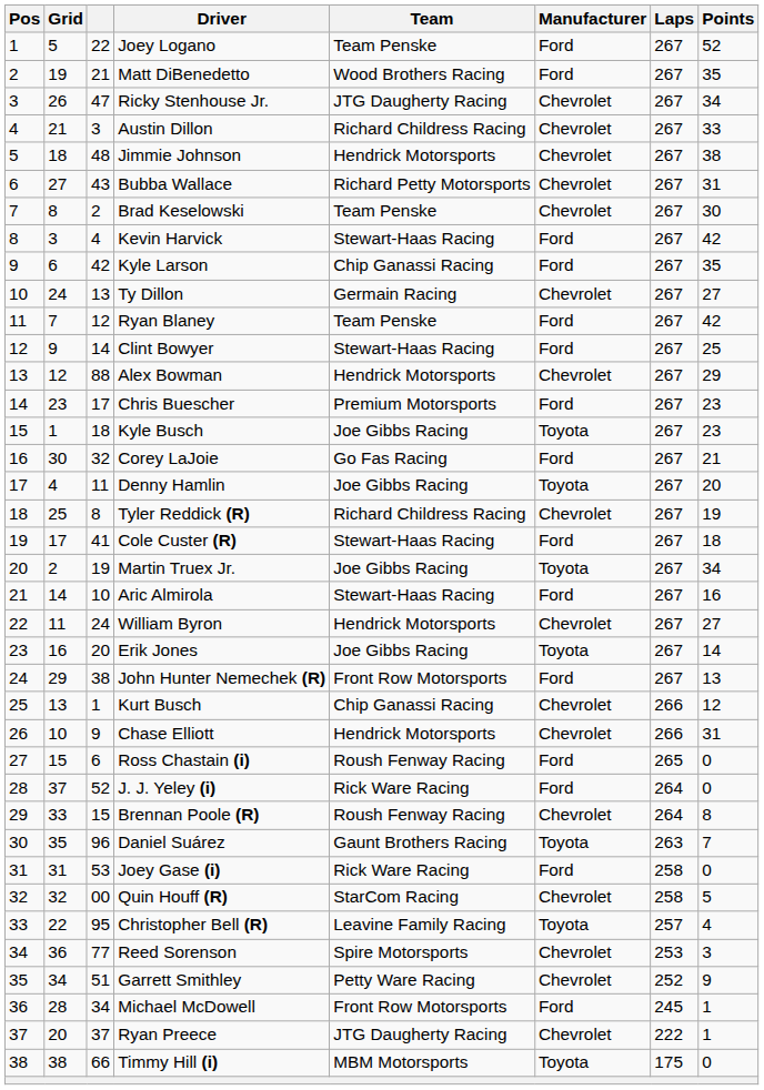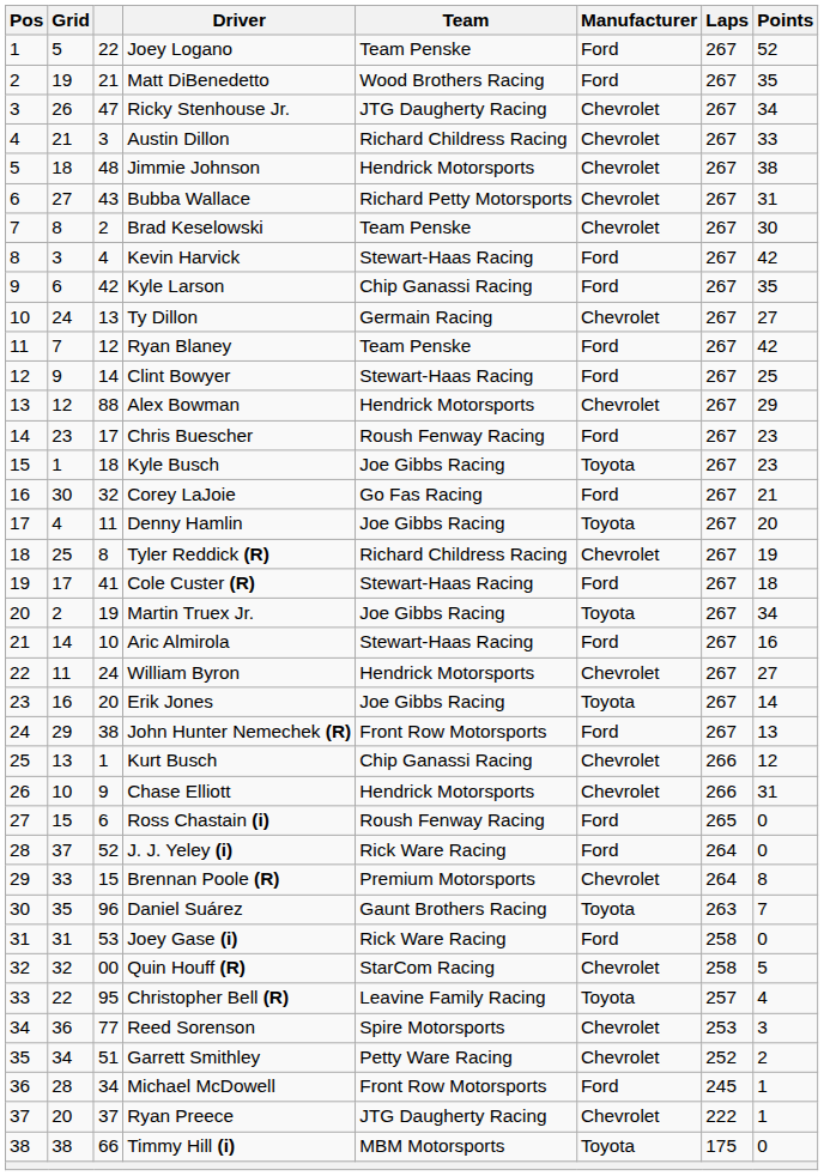 <table class="wikitable" style="font-size:98%">
 <tr>
 <th>Pos</th>
 <th>Grid</th>
 <th></th>
 <th>Driver</th>
 <th>Team</th>
 <th>Manufacturer</th>
 <th>Laps</th>
 <th>Points</th>
 </tr>
 <tr>
 <td>1</td>
 <td>5</td>
 <td>22</td>
 <td>Joey Logano</td>
 <td>Team Penske</td>
 <td>Ford</td>
 <td>267</td>
 <td>52</td>
 </tr>
 <tr>
 <td>2</td>
 <td>19</td>
 <td>21</td>
 <td>Matt DiBenedetto</td>
 <td>Wood Brothers Racing</td>
 <td>Ford</td>
 <td>267</td>
 <td>35</td>
 </tr>
 <tr>
 <td>3</td>
 <td>26</td>
 <td>47</td>
 <td>Ricky Stenhouse Jr.</td>
 <td>JTG Daugherty Racing</td>
 <td>Chevrolet</td>
 <td>267</td>
 <td>34</td>
 </tr>
 <tr>
 <td>4</td>
 <td>21</td>
 <td>3</td>
 <td>Austin Dillon</td>
 <td>Richard Childress Racing</td>
 <td>Chevrolet</td>
 <td>267</td>
 <td>33</td>
 </tr>
 <tr>
 <td>5</td>
 <td>18</td>
 <td>48</td>
 <td>Jimmie Johnson</td>
 <td>Hendrick Motorsports</td>
 <td>Chevrolet</td>
 <td>267</td>
 <td>38</td>
 </tr>
 <tr>
 <td>6</td>
 <td>27</td>
 <td>43</td>
 <td>Bubba Wallace</td>
 <td>Richard Petty Motorsports</td>
 <td>Chevrolet</td>
 <td>267</td>
 <td>31</td>
 </tr>
 <tr>
 <td>7</td>
 <td>8</td>
 <td>2</td>
 <td>Brad Keselowski</td>
 <td>Team Penske</td>
 <td>Chevrolet</td>
 <td>267</td>
 <td>30</td>
 </tr>
 <tr>
 <td>8</td>
 <td>3</td>
 <td>4</td>
 <td>Kevin Harvick</td>
 <td>Stewart-Haas Racing</td>
 <td>Ford</td>
 <td>267</td>
 <td>42</td>
 </tr>
 <tr>
 <td>9</td>
 <td>6</td>
 <td>42</td>
 <td>Kyle Larson</td>
 <td>Chip Ganassi Racing</td>
 <td>Ford</td>
 <td>267</td>
 <td>35</td>
 </tr>
 <tr>
 <td>10</td>
 <td>24</td>
 <td>13</td>
 <td>Ty Dillon</td>
 <td>Germain Racing</td>
 <td>Chevrolet</td>
 <td>267</td>
 <td>27</td>
 </tr>
 <tr>
 <td>11</td>
 <td>7</td>
 <td>12</td>
 <td>Ryan Blaney</td>
 <td>Team Penske</td>
 <td>Ford</td>
 <td>267</td>
 <td>42</td>
 </tr>
 <tr>
 <td>12</td>
 <td>9</td>
 <td>14</td>
 <td>Clint Bowyer</td>
 <td>Stewart-Haas Racing</td>
 <td>Ford</td>
 <td>267</td>
 <td>25</td>
 </tr>
 <tr>
 <td>13</td>
 <td>12</td>
 <td>88</td>
 <td>Alex Bowman</td>
 <td>Hendrick Motorsports</td>
 <td>Chevrolet</td>
 <td>267</td>
 <td>29</td>
 </tr>
 <tr>
 <td>14</td>
 <td>23</td>
 <td>17</td>
 <td>Chris Buescher</td>
-<td>Premium Motorsports</td>
+<td>Roush Fenway Racing</td>
 <td>Ford</td>
 <td>267</td>
 <td>23</td>
 </tr>
 <tr>
 <td>15</td>
 <td>1</td>
 <td>18</td>
 <td>Kyle Busch</td>
 <td>Joe Gibbs Racing</td>
 <td>Toyota</td>
 <td>267</td>
 <td>23</td>
 </tr>
 <tr>
 <td>16</td>
 <td>30</td>
 <td>32</td>
 <td>Corey LaJoie</td>
 <td>Go Fas Racing</td>
 <td>Ford</td>
 <td>267</td>
 <td>21</td>
 </tr>
 <tr>
 <td>17</td>
 <td>4</td>
 <td>11</td>
 <td>Denny Hamlin</td>
 <td>Joe Gibbs Racing</td>
 <td>Toyota</td>
 <td>267</td>
 <td>20</td>
 </tr>
 <tr>
 <td>18</td>
 <td>25</td>
 <td>8</td>
 <td>Tyler Reddick <strong>(R)</strong></td>
 <td>Richard Childress Racing</td>
 <td>Chevrolet</td>
 <td>267</td>
 <td>19</td>
 </tr>
 <tr>
 <td>19</td>
 <td>17</td>
 <td>41</td>
 <td>Cole Custer <strong>(R)</strong></td>
 <td>Stewart-Haas Racing</td>
 <td>Ford</td>
 <td>267</td>
 <td>18</td>
 </tr>
 <tr>
 <td>20</td>
 <td>2</td>
 <td>19</td>
 <td>Martin Truex Jr.</td>
 <td>Joe Gibbs Racing</td>
 <td>Toyota</td>
 <td>267</td>
 <td>34</td>
 </tr>
 <tr>
 <td>21</td>
 <td>14</td>
 <td>10</td>
 <td>Aric Almirola</td>
 <td>Stewart-Haas Racing</td>
 <td>Ford</td>
 <td>267</td>
 <td>16</td>
 </tr>
 <tr>
 <td>22</td>
 <td>11</td>
 <td>24</td>
 <td>William Byron</td>
 <td>Hendrick Motorsports</td>
 <td>Chevrolet</td>
 <td>267</td>
 <td>27</td>
 </tr>
 <tr>
 <td>23</td>
 <td>16</td>
 <td>20</td>
 <td>Erik Jones</td>
 <td>Joe Gibbs Racing</td>
 <td>Toyota</td>
 <td>267</td>
 <td>14</td>
 </tr>
 <tr>
 <td>24</td>
 <td>29</td>
 <td>38</td>
 <td>John Hunter Nemechek <strong>(R)</strong></td>
 <td>Front Row Motorsports</td>
 <td>Ford</td>
 <td>267</td>
 <td>13</td>
 </tr>
 <tr>
 <td>25</td>
 <td>13</td>
 <td>1</td>
 <td>Kurt Busch</td>
 <td>Chip Ganassi Racing</td>
 <td>Chevrolet</td>
 <td>266</td>
 <td>12</td>
 </tr>
 <tr>
 <td>26</td>
 <td>10</td>
 <td>9</td>
 <td>Chase Elliott</td>
 <td>Hendrick Motorsports</td>
 <td>Chevrolet</td>
 <td>266</td>
 <td>31</td>
 </tr>
 <tr>
 <td>27</td>
 <td>15</td>
 <td>6</td>
 <td>Ross Chastain <strong>(i)</strong></td>
 <td>Roush Fenway Racing</td>
 <td>Ford</td>
 <td>265</td>
 <td>0</td>
 </tr>
 <tr>
 <td>28</td>
 <td>37</td>
 <td>52</td>
 <td>J. J. Yeley <strong>(i)</strong></td>
 <td>Rick Ware Racing</td>
 <td>Ford</td>
 <td>264</td>
 <td>0</td>
 </tr>
 <tr>
 <td>29</td>
 <td>33</td>
 <td>15</td>
 <td>Brennan Poole <strong>(R)</strong></td>
-<td>Roush Fenway Racing</td>
+<td>Premium Motorsports</td>
 <td>Chevrolet</td>
 <td>264</td>
 <td>8</td>
 </tr>
 <tr>
 <td>30</td>
 <td>35</td>
 <td>96</td>
 <td>Daniel Suárez</td>
 <td>Gaunt Brothers Racing</td>
 <td>Toyota</td>
 <td>263</td>
 <td>7</td>
 </tr>
 <tr>
 <td>31</td>
 <td>31</td>
 <td>53</td>
 <td>Joey Gase <strong>(i)</strong></td>
 <td>Rick Ware Racing</td>
 <td>Ford</td>
 <td>258</td>
 <td>0</td>
 </tr>
 <tr>
 <td>32</td>
 <td>32</td>
 <td>00</td>
 <td>Quin Houff <strong>(R)</strong></td>
 <td>StarCom Racing</td>
 <td>Chevrolet</td>
 <td>258</td>
 <td>5</td>
 </tr>
 <tr>
 <td>33</td>
 <td>22</td>
 <td>95</td>
 <td>Christopher Bell <strong>(R)</strong></td>
 <td>Leavine Family Racing</td>
 <td>Toyota</td>
 <td>257</td>
 <td>4</td>
 </tr>
 <tr>
 <td>34</td>
 <td>36</td>
 <td>77</td>
 <td>Reed Sorenson</td>
 <td>Spire Motorsports</td>
 <td>Chevrolet</td>
 <td>253</td>
 <td>3</td>
 </tr>
 <tr>
 <td>35</td>
 <td>34</td>
 <td>51</td>
 <td>Garrett Smithley</td>
 <td>Petty Ware Racing</td>
 <td>Chevrolet</td>
 <td>252</td>
-<td>9</td>
+<td>2</td>
 </tr>
 <tr>
 <td>36</td>
 <td>28</td>
 <td>34</td>
 <td>Michael McDowell</td>
 <td>Front Row Motorsports</td>
 <td>Ford</td>
 <td>245</td>
 <td>1</td>
 </tr>
 <tr>
 <td>37</td>
 <td>20</td>
 <td>37</td>
 <td>Ryan Preece</td>
 <td>JTG Daugherty Racing</td>
 <td>Chevrolet</td>
 <td>222</td>
 <td>1</td>
 </tr>
 <tr>
 <td>38</td>
 <td>38</td>
 <td>66</td>
 <td>Timmy Hill <strong>(i)</strong></td>
 <td>MBM Motorsports</td>
 <td>Toyota</td>
 <td>175</td>
 <td>0</td>
 </tr>
 <tr>
 <th colspan="8"></th>
 </tr>
 </table>
